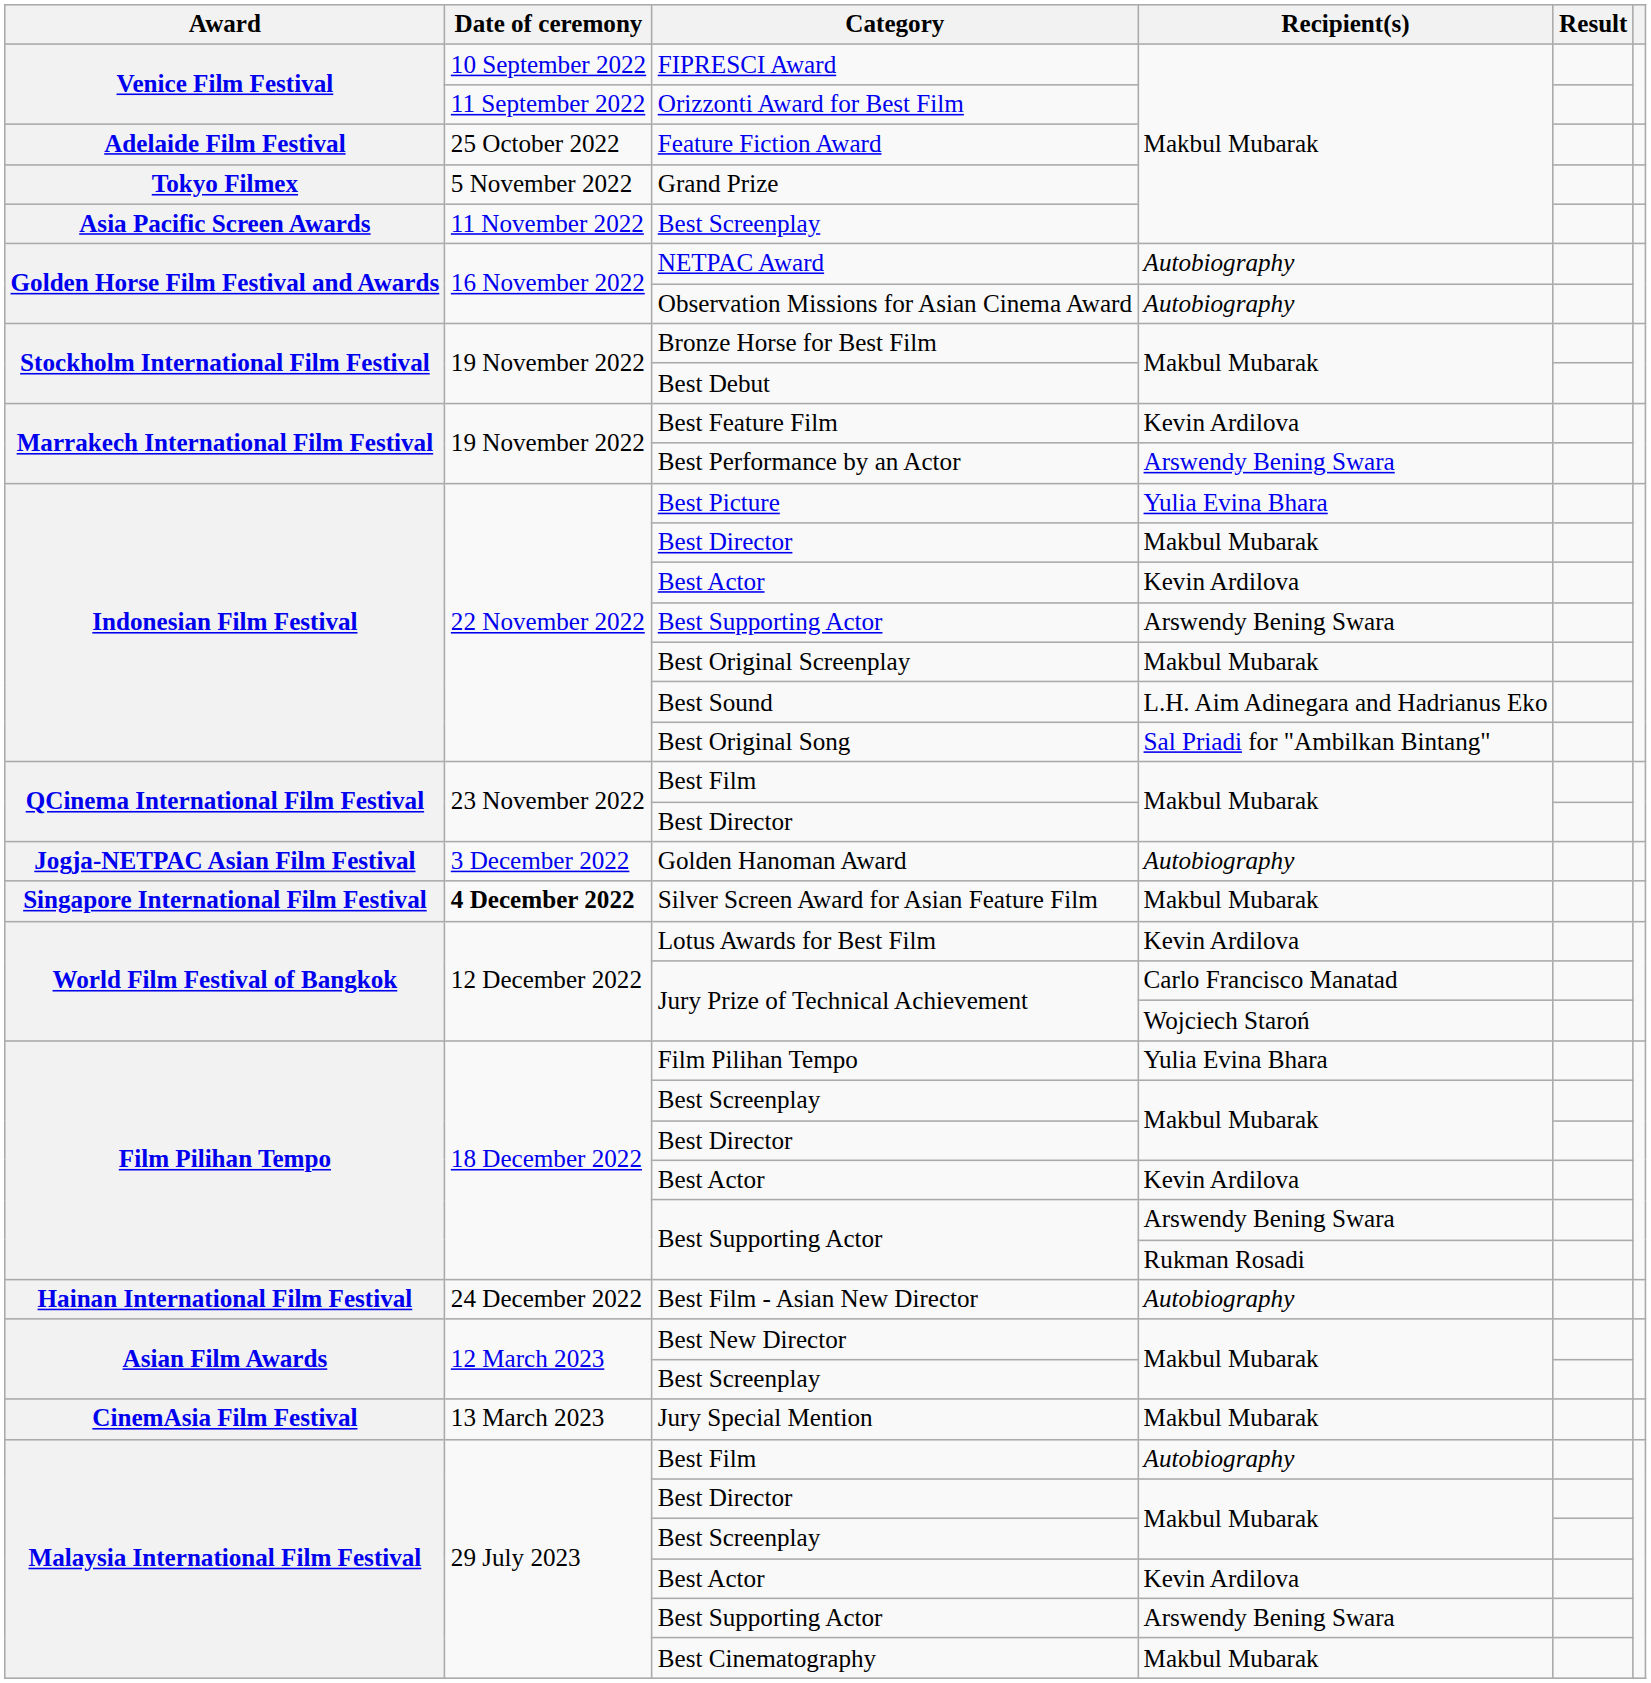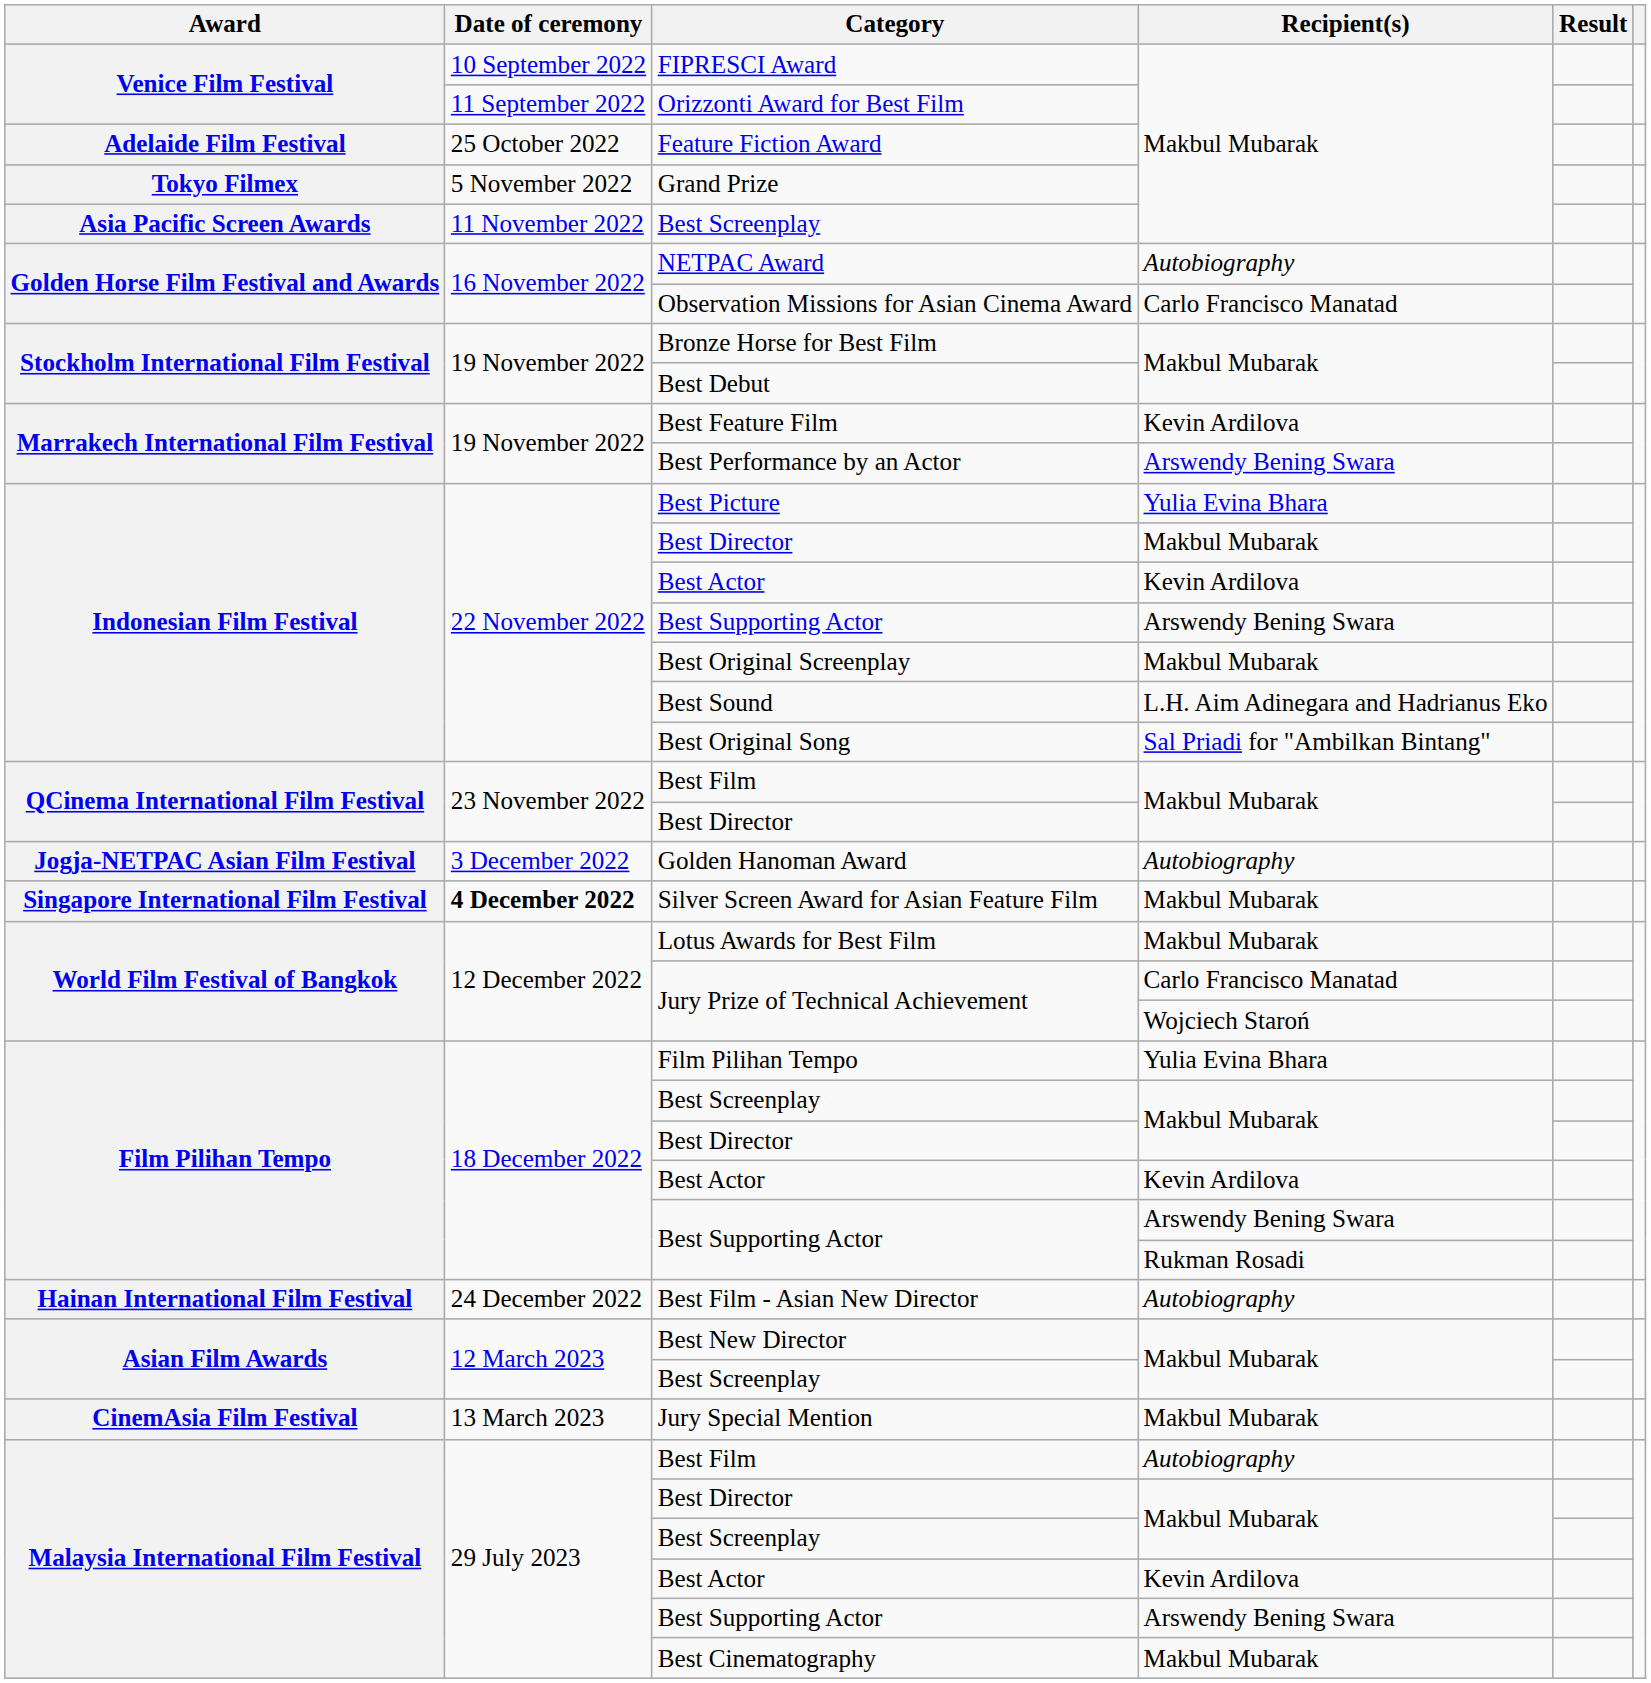 <table class="wikitable sortable plainrowheaders">
 <tr>
 <th scope="col">Award</th>
 <th scope="col">Date of ceremony</th>
 <th scope="col">Category</th>
 <th scope="col">Recipient(s)</th>
 <th scope="col">Result</th>
 <th scope="col" class="unsortable"></th>
 </tr>
 <tr>
 <th scope="row" rowspan="2"><a href='#'>Venice Film Festival</a></th>
 <td><a href='#'>10 September 2022</a></td>
 <td><a href='#'>FIPRESCI Award</a></td>
 <td rowspan="5">Makbul Mubarak</td>
 <td></td>
 <td align="center" rowspan="2"></td>
 </tr>
 <tr>
 <td><a href='#'>11 September 2022</a></td>
 <td><a href='#'>Orizzonti Award for Best Film</a></td>
 <td></td>
 </tr>
 <tr>
 <th scope="row"><a href='#'>Adelaide Film Festival</a></th>
 <td>25 October 2022</td>
 <td><a href='#'>Feature Fiction Award</a></td>
 <td></td>
 <td align="center"></td>
 </tr>
 <tr>
 <th scope="row"><a href='#'>Tokyo Filmex</a></th>
 <td>5 November 2022</td>
 <td>Grand Prize</td>
 <td></td>
 <td align="center"></td>
 </tr>
 <tr>
 <th scope="row"><a href='#'>Asia Pacific Screen Awards</a></th>
 <td><a href='#'>11 November 2022</a></td>
 <td><a href='#'>Best Screenplay</a></td>
 <td></td>
 <td align="center"></td>
 </tr>
 <tr>
 <th scope="row" rowspan="2"><a href='#'>Golden Horse Film Festival and Awards</a></th>
 <td rowspan="2"><a href='#'>16 November 2022</a></td>
 <td><a href='#'>NETPAC Award</a></td>
 <td><em>Autobiography</em></td>
 <td></td>
 <td align="center" rowspan="2"></td>
 </tr>
 <tr>
 <td>Observation Missions for Asian Cinema Award</td>
-<td><em>Autobiography</em></td>
+<td>Carlo Francisco Manatad</td>
 <td></td>
 </tr>
 <tr>
 <th rowspan="2" scope="row"><a href='#'>Stockholm International Film Festival</a></th>
 <td rowspan="2">19 November 2022</td>
 <td>Bronze Horse for Best Film</td>
 <td rowspan="2">Makbul Mubarak</td>
 <td></td>
 <td rowspan="2" align="center"></td>
 </tr>
 <tr>
 <td>Best Debut</td>
 <td></td>
 </tr>
 <tr>
 <th scope="row" rowspan="2"><a href='#'>Marrakech International Film Festival</a></th>
 <td rowspan="2">19 November 2022</td>
 <td>Best Feature Film</td>
 <td>Kevin Ardilova</td>
 <td></td>
 <td rowspan="2" align="center"></td>
 </tr>
 <tr>
 <td>Best Performance by an Actor</td>
 <td><a href='#'>Arswendy Bening Swara</a></td>
 <td></td>
 </tr>
 <tr>
 <th scope="row" rowspan="7"><a href='#'>Indonesian Film Festival</a></th>
 <td rowspan="7"><a href='#'>22 November 2022</a></td>
 <td><a href='#'>Best Picture</a></td>
 <td><a href='#'>Yulia Evina Bhara</a></td>
 <td></td>
 <td align="center" rowspan="7"></td>
 </tr>
 <tr>
 <td><a href='#'>Best Director</a></td>
 <td>Makbul Mubarak</td>
 <td></td>
 </tr>
 <tr>
 <td><a href='#'>Best Actor</a></td>
 <td>Kevin Ardilova</td>
 <td></td>
 </tr>
 <tr>
 <td><a href='#'>Best Supporting Actor</a></td>
 <td>Arswendy Bening Swara</td>
 <td></td>
 </tr>
 <tr>
 <td>Best Original Screenplay</td>
 <td>Makbul Mubarak</td>
 <td></td>
 </tr>
 <tr>
 <td>Best Sound</td>
 <td>L.H. Aim Adinegara and Hadrianus Eko</td>
 <td></td>
 </tr>
 <tr>
 <td>Best Original Song</td>
 <td><a href='#'>Sal Priadi</a> for "Ambilkan Bintang"</td>
 <td></td>
 </tr>
 <tr>
 <th scope="row" rowspan="2"><a href='#'>QCinema International Film Festival</a></th>
 <td rowspan="2">23 November 2022</td>
 <td>Best Film</td>
 <td rowspan="2">Makbul Mubarak</td>
 <td></td>
 <td align="center" rowspan="2"></td>
 </tr>
 <tr>
 <td>Best Director</td>
 <td></td>
 </tr>
 <tr>
 <th scope="row"><a href='#'>Jogja-NETPAC Asian Film Festival</a></th>
 <td><a href='#'>3 December 2022</a></td>
 <td>Golden Hanoman Award</td>
 <td><em>Autobiography</em></td>
 <td></td>
 <td align="center"></td>
 </tr>
 <tr>
 <th scope="row"><a href='#'>Singapore International Film Festival</a></th>
 <td><strong>4 December 2022</strong></td>
 <td>Silver Screen Award for Asian Feature Film</td>
 <td>Makbul Mubarak</td>
 <td></td>
 <td align="center"></td>
 </tr>
 <tr>
 <th scope="row" rowspan="3"><a href='#'>World Film Festival of Bangkok</a></th>
 <td rowspan="3">12 December 2022</td>
 <td>Lotus Awards for Best Film</td>
-<td>Kevin Ardilova</td>
+<td>Makbul Mubarak</td>
 <td></td>
 <td rowspan="3" align="center"></td>
 </tr>
 <tr>
 <td rowspan="2">Jury Prize of Technical Achievement</td>
 <td>Carlo Francisco Manatad</td>
 <td></td>
 </tr>
 <tr>
 <td>Wojciech Staroń</td>
 <td></td>
 </tr>
 <tr>
 <th scope="row" rowspan="6"><a href='#'>Film Pilihan Tempo</a></th>
 <td rowspan="6"><a href='#'>18 December 2022</a></td>
 <td>Film Pilihan Tempo</td>
 <td>Yulia Evina Bhara</td>
 <td></td>
 <td rowspan="6" align="center"></td>
 </tr>
 <tr>
 <td>Best Screenplay</td>
 <td rowspan="2">Makbul Mubarak</td>
 <td></td>
 </tr>
 <tr>
 <td>Best Director</td>
 <td></td>
 </tr>
 <tr>
 <td>Best Actor</td>
 <td>Kevin Ardilova</td>
 <td></td>
 </tr>
 <tr>
 <td rowspan="2">Best Supporting Actor</td>
 <td>Arswendy Bening Swara</td>
 <td></td>
 </tr>
 <tr>
 <td>Rukman Rosadi</td>
 <td></td>
 </tr>
 <tr>
 <th scope="row"><a href='#'>Hainan International Film Festival</a></th>
 <td>24 December 2022</td>
 <td>Best Film - Asian New Director</td>
 <td><em>Autobiography</em></td>
 <td></td>
 <td></td>
 </tr>
 <tr>
 <th scope="row" rowspan="2"><a href='#'>Asian Film Awards</a></th>
 <td rowspan="2"><a href='#'>12 March 2023</a></td>
 <td>Best New Director</td>
 <td rowspan="2">Makbul Mubarak</td>
 <td></td>
 <td rowspan="2" align="center"></td>
 </tr>
 <tr>
 <td>Best Screenplay</td>
 <td></td>
 </tr>
 <tr>
 <th scope="row"><a href='#'>CinemAsia Film Festival</a></th>
 <td>13 March 2023</td>
 <td>Jury Special Mention</td>
 <td>Makbul Mubarak</td>
 <td></td>
 <td></td>
 </tr>
 <tr>
 <th scope="row" rowspan="6"><a href='#'>Malaysia International Film Festival</a></th>
 <td rowspan="6">29 July 2023</td>
 <td>Best Film</td>
 <td><em>Autobiography</em></td>
 <td></td>
 <td align="center" rowspan="6"></td>
 </tr>
 <tr>
 <td>Best Director</td>
 <td rowspan="2">Makbul Mubarak</td>
 <td></td>
 </tr>
 <tr>
 <td>Best Screenplay</td>
 <td></td>
 </tr>
 <tr>
 <td>Best Actor</td>
 <td>Kevin Ardilova</td>
 <td></td>
 </tr>
 <tr>
 <td>Best Supporting Actor</td>
 <td>Arswendy Bening Swara</td>
 <td></td>
 </tr>
 <tr>
 <td>Best Cinematography</td>
 <td>Makbul Mubarak</td>
 <td></td>
 </tr>
 <tr>
 </tr>
 </table>
